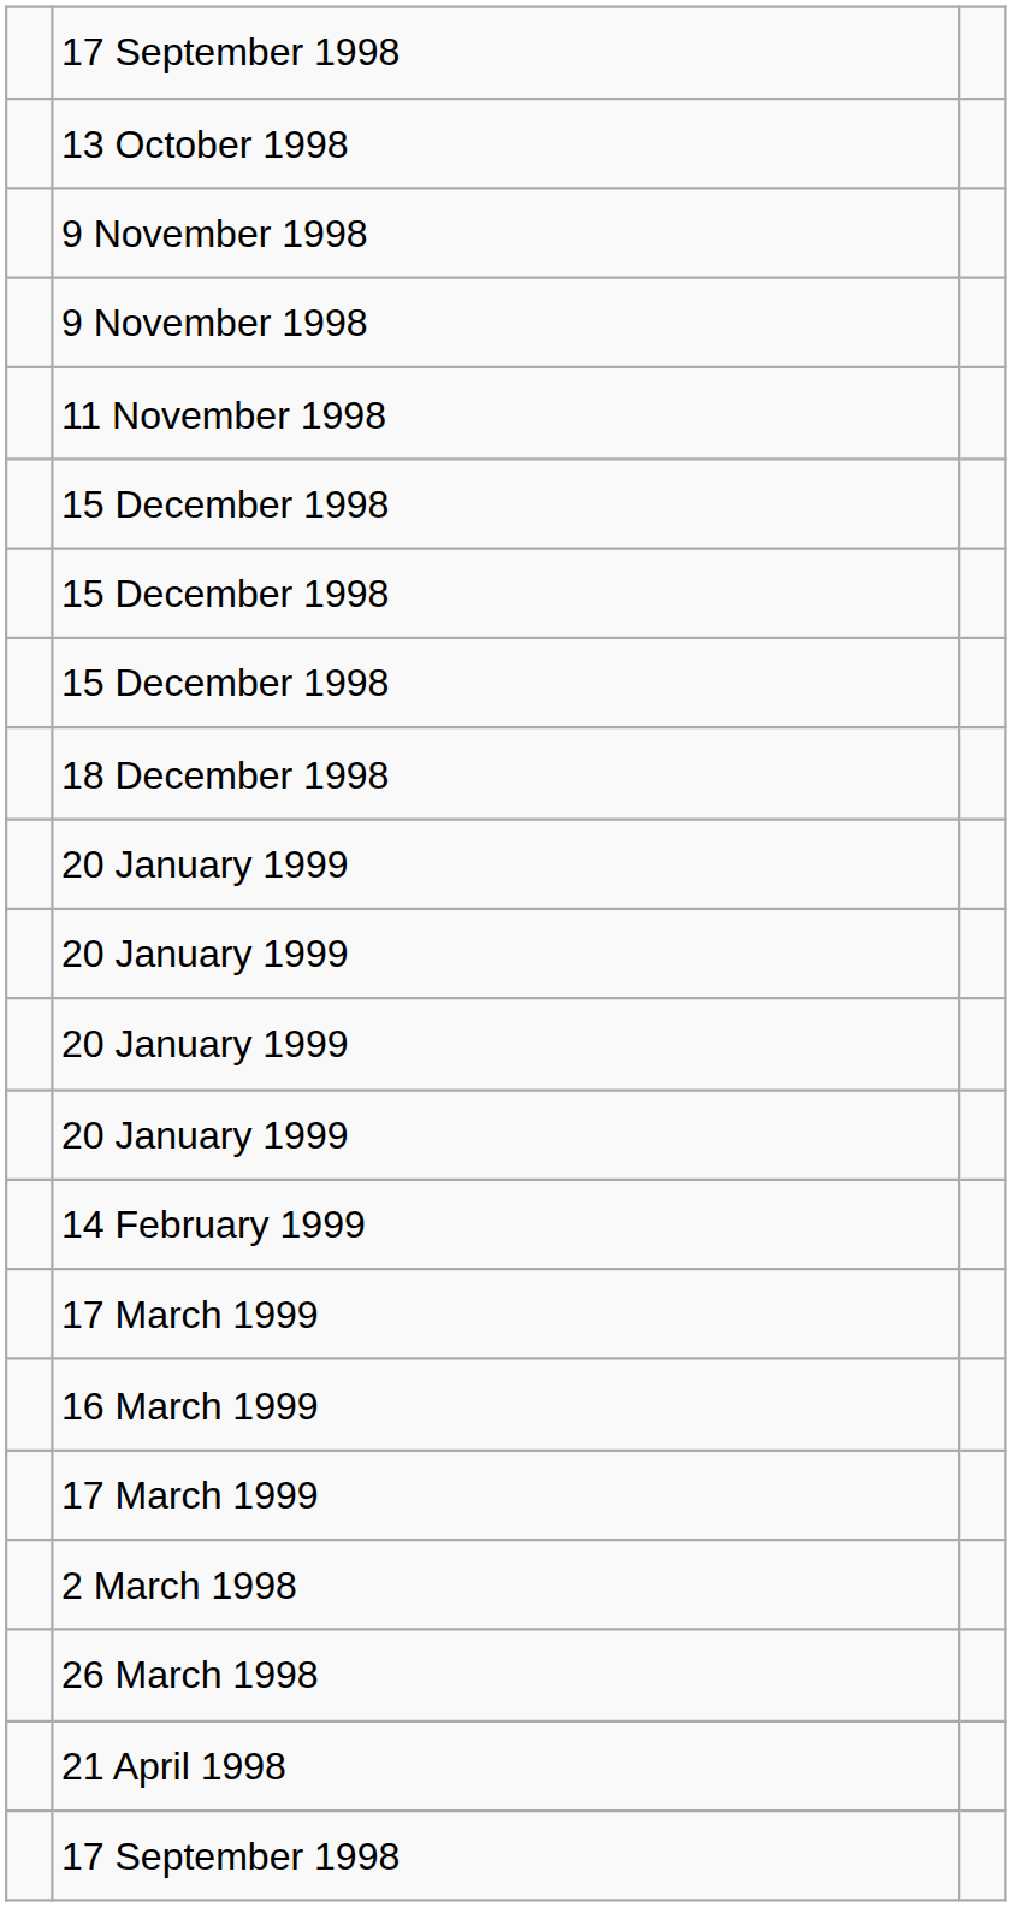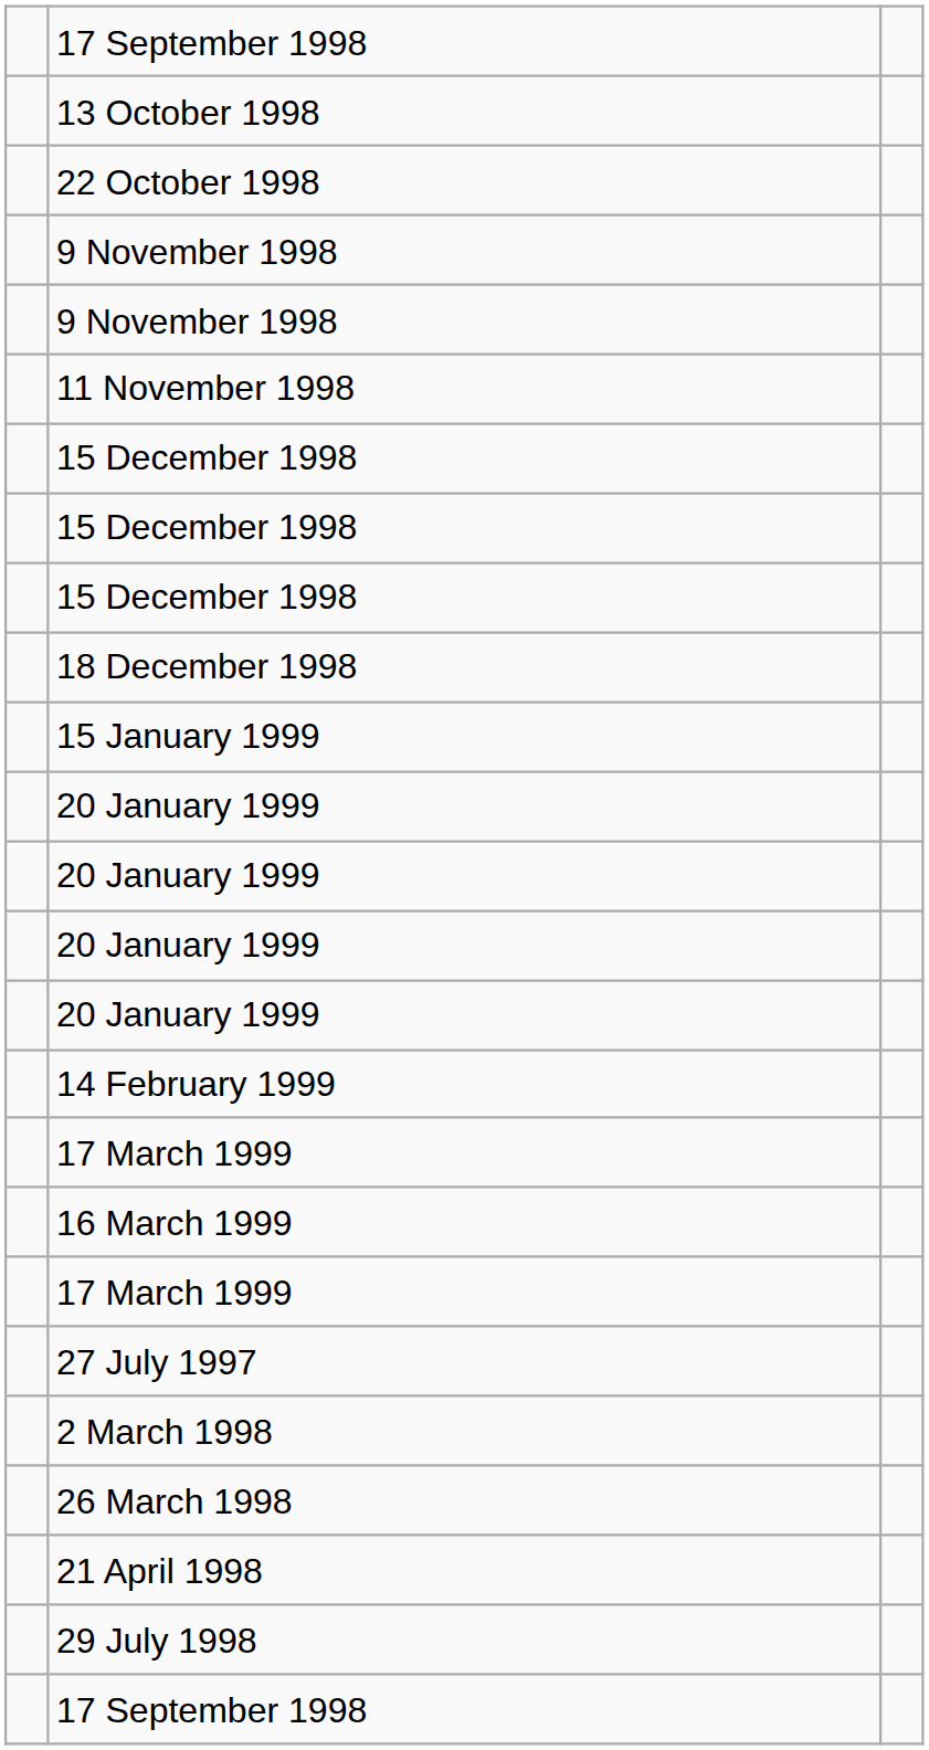 <table class="wikitable" style="font-size: 89%; float: left; width: 26em; margin-right: 1em; height: 700px">
 <tr>
 <td></td>
 <td>17 September 1998</td>
 <td></td>
 </tr>
 <tr>
 <td></td>
 <td>13 October 1998</td>
+<td></td>
+</tr>
+<tr>
+<td></td>
+<td>22 October 1998</td>
 <td></td>
 </tr>
 <tr>
 <td></td>
 <td>9 November 1998</td>
 <td></td>
 </tr>
 <tr>
 <td></td>
 <td>9 November 1998</td>
 <td></td>
 </tr>
 <tr>
 <td></td>
 <td>11 November 1998</td>
 <td></td>
 </tr>
 <tr>
 <td></td>
 <td>15 December 1998</td>
 <td></td>
 </tr>
 <tr>
 <td></td>
 <td>15 December 1998</td>
 <td></td>
 </tr>
 <tr>
 <td></td>
 <td>15 December 1998</td>
 <td></td>
 </tr>
 <tr>
 <td></td>
 <td>18 December 1998</td>
+<td></td>
+</tr>
+<tr>
+<td></td>
+<td>15 January 1999</td>
 <td></td>
 </tr>
 <tr>
 <td></td>
 <td>20 January 1999</td>
 <td></td>
 </tr>
 <tr>
 <td></td>
 <td>20 January 1999</td>
 <td></td>
 </tr>
 <tr>
 <td></td>
 <td>20 January 1999</td>
 <td></td>
 </tr>
 <tr>
 <td></td>
 <td>20 January 1999</td>
 <td></td>
 </tr>
 <tr>
 <td></td>
 <td>14 February 1999</td>
 <td></td>
 </tr>
 <tr>
 <td></td>
 <td>17 March 1999</td>
 <td></td>
 </tr>
 <tr>
 <td></td>
 <td>16 March 1999</td>
 <td></td>
 </tr>
 <tr>
 <td></td>
 <td>17 March 1999</td>
 <td></td>
 </tr>
 <tr>
 <td></td>
+<td>27 July 1997</td>
+<td></td>
+</tr>
+<tr>
+<td></td>
 <td>2 March 1998</td>
 <td></td>
 </tr>
 <tr>
 <td></td>
 <td>26 March 1998</td>
 <td></td>
 </tr>
 <tr>
 <td></td>
 <td>21 April 1998</td>
 <td></td>
 </tr>
 <tr>
 <td></td>
+<td>29 July 1998</td>
+<td></td>
+</tr>
+<tr>
+<td></td>
 <td>17 September 1998</td>
 <td></td>
 </tr>
 </table>
